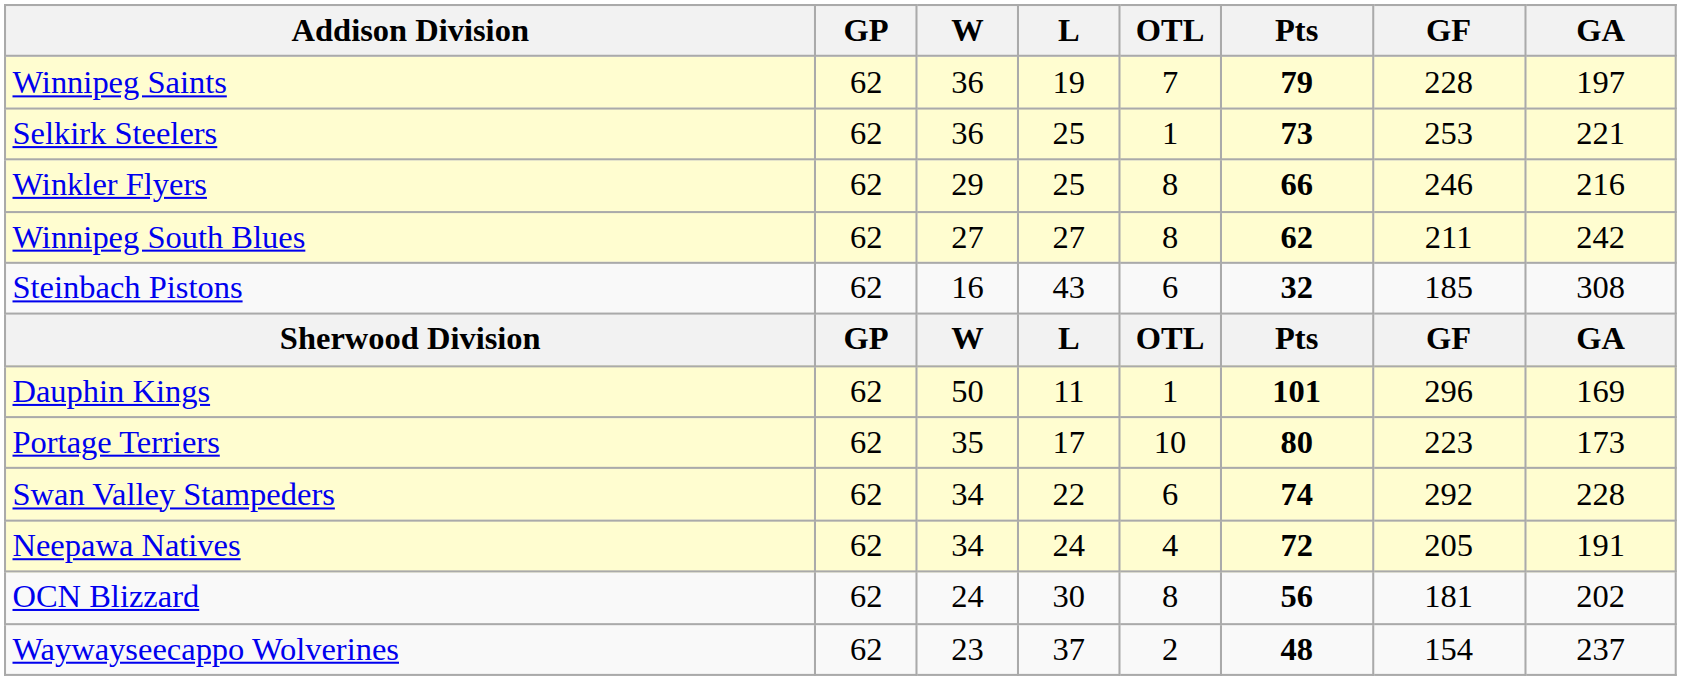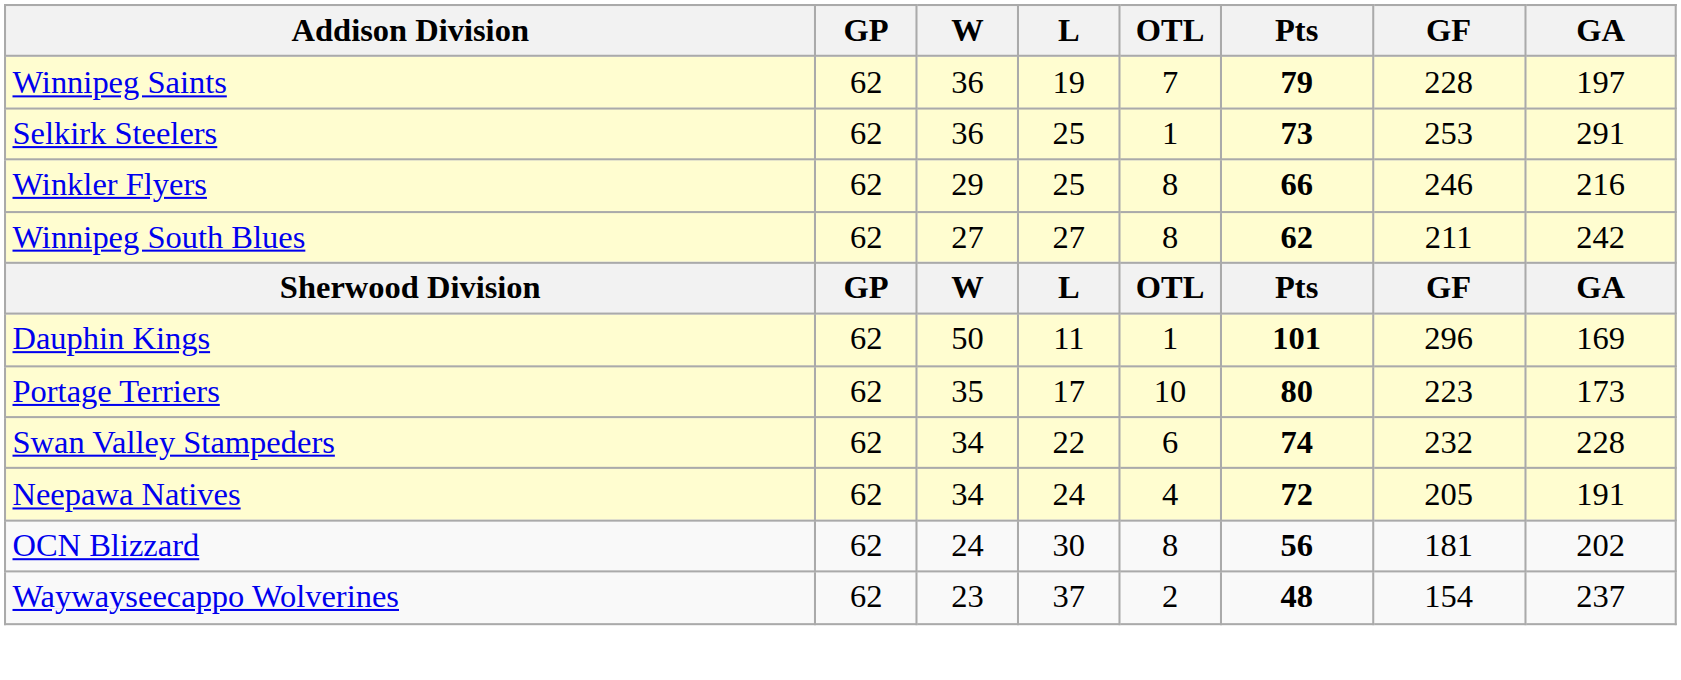 <table class="wikitable">
 <tr>
 <th bgcolor="#DDDDFF" width="40%">Addison Division</th>
 <th bgcolor="#DDDDFF" width="5%">GP</th>
 <th bgcolor="#DDDDFF" width="5%">W</th>
 <th bgcolor="#DDDDFF" width="5%">L</th>
 <th bgcolor="#DDDDFF" width="5%">OTL</th>
 <th bgcolor="#DDDDFF" width="7.5%">Pts</th>
 <th bgcolor="#DDDDFF" width="7.5%">GF</th>
 <th bgcolor="#DDDDFF" width="7.5%">GA</th>
 </tr>
 <tr align=center bgcolor=#FFFDD0>
 <td align=left><a href='#'>Winnipeg Saints</a></td>
 <td>62</td>
 <td>36</td>
 <td>19</td>
 <td>7</td>
 <td><strong>79</strong></td>
 <td>228</td>
 <td>197</td>
 </tr>
 <tr align=center bgcolor=#FFFDD0>
 <td align=left><a href='#'>Selkirk Steelers</a></td>
 <td>62</td>
 <td>36</td>
 <td>25</td>
 <td>1</td>
 <td><strong>73</strong></td>
 <td>253</td>
-<td>221</td>
+<td>291</td>
 </tr>
 <tr align=center bgcolor=#FFFDD0>
 <td align=left><a href='#'>Winkler Flyers</a></td>
 <td>62</td>
 <td>29</td>
 <td>25</td>
 <td>8</td>
 <td><strong>66</strong></td>
 <td>246</td>
 <td>216</td>
 </tr>
 <tr align=center bgcolor=#FFFDD0>
 <td align=left><a href='#'>Winnipeg South Blues</a></td>
 <td>62</td>
 <td>27</td>
 <td>27</td>
 <td>8</td>
 <td><strong>62</strong></td>
 <td>211</td>
 <td>242</td>
-</tr>
-<tr align=center>
-<td align=left><a href='#'>Steinbach Pistons</a></td>
-<td>62</td>
-<td>16</td>
-<td>43</td>
-<td>6</td>
-<td><strong>32</strong></td>
-<td>185</td>
-<td>308</td>
 </tr>
 <tr>
 <th bgcolor="#DDDDFF" width="40%">Sherwood Division</th>
 <th bgcolor="#DDDDFF" width="5%">GP</th>
 <th bgcolor="#DDDDFF" width="5%">W</th>
 <th bgcolor="#DDDDFF" width="5%">L</th>
 <th bgcolor="#DDDDFF" width="5%">OTL</th>
 <th bgcolor="#DDDDFF" width="7.5%">Pts</th>
 <th bgcolor="#DDDDFF" width="7.5%">GF</th>
 <th bgcolor="#DDDDFF" width="7.5%">GA</th>
 </tr>
 <tr align=center bgcolor=#FFFDD0>
 <td align=left><a href='#'>Dauphin Kings</a></td>
 <td>62</td>
 <td>50</td>
 <td>11</td>
 <td>1</td>
 <td><strong>101</strong></td>
 <td>296</td>
 <td>169</td>
 </tr>
 <tr align=center bgcolor=#FFFDD0>
 <td align=left><a href='#'>Portage Terriers</a></td>
 <td>62</td>
 <td>35</td>
 <td>17</td>
 <td>10</td>
 <td><strong>80</strong></td>
 <td>223</td>
 <td>173</td>
 </tr>
 <tr align=center bgcolor=#FFFDD0>
 <td align=left><a href='#'>Swan Valley Stampeders</a></td>
 <td>62</td>
 <td>34</td>
 <td>22</td>
 <td>6</td>
 <td><strong>74</strong></td>
-<td>292</td>
+<td>232</td>
 <td>228</td>
 </tr>
 <tr align=center bgcolor=#FFFDD0>
 <td align=left><a href='#'>Neepawa Natives</a></td>
 <td>62</td>
 <td>34</td>
 <td>24</td>
 <td>4</td>
 <td><strong>72</strong></td>
 <td>205</td>
 <td>191</td>
 </tr>
 <tr align=center>
 <td align=left><a href='#'>OCN Blizzard</a></td>
 <td>62</td>
 <td>24</td>
 <td>30</td>
 <td>8</td>
 <td><strong>56</strong></td>
 <td>181</td>
 <td>202</td>
 </tr>
 <tr align=center>
 <td align=left><a href='#'>Waywayseecappo Wolverines</a></td>
 <td>62</td>
 <td>23</td>
 <td>37</td>
 <td>2</td>
 <td><strong>48</strong></td>
 <td>154</td>
 <td>237</td>
 </tr>
 </table>
